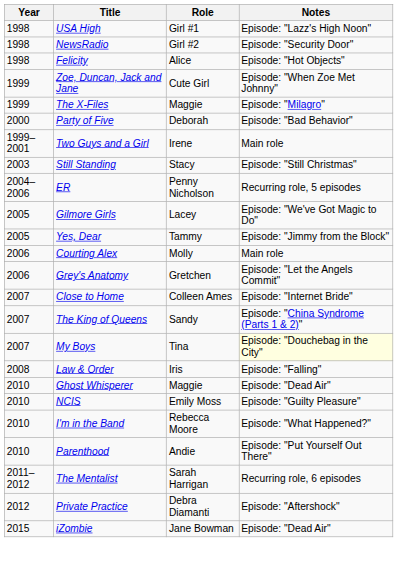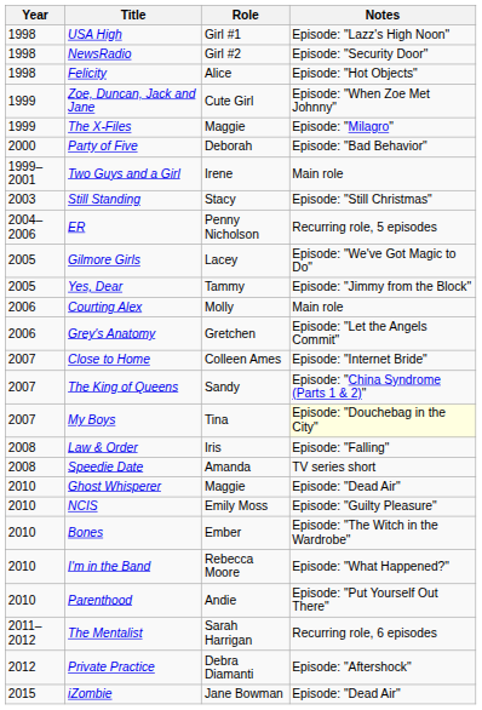 <table class="wikitable sortable">
 <tr>
 <th>Year</th>
 <th>Title</th>
 <th>Role</th>
 <th class="unsortable">Notes</th>
 </tr>
 <tr>
 <td>1998</td>
 <td><em><a href='#'>USA High</a></em></td>
 <td>Girl #1</td>
 <td>Episode: "Lazz's High Noon"</td>
 </tr>
 <tr>
 <td>1998</td>
 <td><em><a href='#'>NewsRadio</a></em></td>
 <td>Girl #2</td>
 <td>Episode: "Security Door"</td>
 </tr>
 <tr>
 <td>1998</td>
 <td><em><a href='#'>Felicity</a></em></td>
 <td>Alice</td>
 <td>Episode: "Hot Objects"</td>
 </tr>
 <tr>
 <td>1999</td>
 <td><em><a href='#'>Zoe, Duncan, Jack and Jane</a></em></td>
 <td>Cute Girl</td>
 <td>Episode: "When Zoe Met Johnny"</td>
 </tr>
 <tr>
 <td>1999</td>
 <td><em><a href='#'>The X-Files</a></em></td>
 <td>Maggie</td>
 <td>Episode: "<a href='#'>Milagro</a>"</td>
 </tr>
 <tr>
 <td>2000</td>
 <td><em><a href='#'>Party of Five</a></em></td>
 <td>Deborah</td>
 <td>Episode: "Bad Behavior"</td>
 </tr>
 <tr>
 <td>1999–2001</td>
 <td><em><a href='#'>Two Guys and a Girl</a></em></td>
 <td>Irene</td>
 <td>Main role</td>
 </tr>
 <tr>
 <td>2003</td>
 <td><em><a href='#'>Still Standing</a></em></td>
 <td>Stacy</td>
 <td>Episode: "Still Christmas"</td>
 </tr>
 <tr>
 <td>2004–2006</td>
 <td><em><a href='#'>ER</a></em></td>
 <td>Penny Nicholson</td>
 <td>Recurring role, 5 episodes</td>
 </tr>
 <tr>
 <td>2005</td>
 <td><em><a href='#'>Gilmore Girls</a></em></td>
 <td>Lacey</td>
 <td>Episode: "We've Got Magic to Do"</td>
 </tr>
 <tr>
 <td>2005</td>
 <td><em><a href='#'>Yes, Dear</a></em></td>
 <td>Tammy</td>
 <td>Episode: "Jimmy from the Block"</td>
 </tr>
 <tr>
 <td>2006</td>
 <td><em><a href='#'>Courting Alex</a></em></td>
 <td>Molly</td>
 <td>Main role</td>
 </tr>
 <tr>
 <td>2006</td>
 <td><em><a href='#'>Grey's Anatomy</a></em></td>
 <td>Gretchen</td>
 <td>Episode: "Let the Angels Commit"</td>
 </tr>
 <tr>
 <td>2007</td>
 <td><em><a href='#'>Close to Home</a></em></td>
 <td>Colleen Ames</td>
 <td>Episode: "Internet Bride"</td>
 </tr>
 <tr>
 <td>2007</td>
 <td><em><a href='#'>The King of Queens</a></em></td>
 <td>Sandy</td>
 <td>Episode: "<a href='#'>China Syndrome (Parts 1 & 2)</a>"</td>
 </tr>
 <tr>
 <td>2007</td>
 <td><em><a href='#'>My Boys</a></em></td>
 <td>Tina</td>
 <td style="background: lightyellow;">Episode: "Douchebag in the City"</td>
 </tr>
 <tr>
 <td>2008</td>
 <td><em><a href='#'>Law & Order</a></em></td>
 <td>Iris</td>
 <td>Episode: "Falling"</td>
 </tr>
 <tr>
+<td>2008</td>
+<td><em><a href='#'>Speedie Date</a></em></td>
+<td>Amanda</td>
+<td>TV series short</td>
+</tr>
+<tr>
 <td>2010</td>
 <td><em><a href='#'>Ghost Whisperer</a></em></td>
 <td>Maggie</td>
 <td>Episode: "Dead Air"</td>
 </tr>
 <tr>
 <td>2010</td>
 <td><em><a href='#'>NCIS</a></em></td>
 <td>Emily Moss</td>
 <td>Episode: "Guilty Pleasure"</td>
+</tr>
+<tr>
+<td>2010</td>
+<td><em><a href='#'>Bones</a></em></td>
+<td>Ember</td>
+<td>Episode: "The Witch in the Wardrobe"</td>
 </tr>
 <tr>
 <td>2010</td>
 <td><em><a href='#'>I'm in the Band</a></em></td>
 <td>Rebecca Moore</td>
 <td>Episode: "What Happened?"</td>
 </tr>
 <tr>
 <td>2010</td>
 <td><em><a href='#'>Parenthood</a></em></td>
 <td>Andie</td>
 <td>Episode: "Put Yourself Out There"</td>
 </tr>
 <tr>
 <td>2011–2012</td>
 <td><em><a href='#'>The Mentalist</a></em></td>
 <td>Sarah Harrigan</td>
 <td>Recurring role, 6 episodes</td>
 </tr>
 <tr>
 <td>2012</td>
 <td><em><a href='#'>Private Practice</a></em></td>
 <td>Debra Diamanti</td>
 <td>Episode: "Aftershock"</td>
 </tr>
 <tr>
 <td>2015</td>
 <td><em><a href='#'>iZombie</a></em></td>
 <td>Jane Bowman</td>
 <td>Episode: "Dead Air"</td>
 </tr>
 </table>
